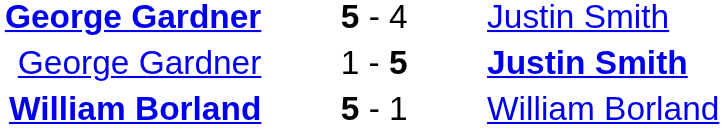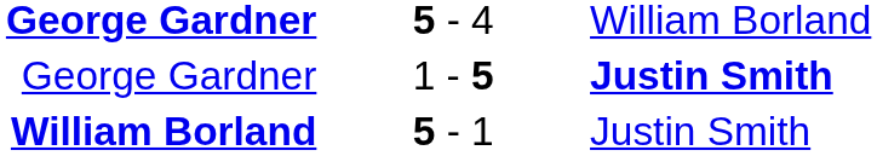 <table style="text-align:center">
 <tr>
 <th width=223></th>
 <th width=100></th>
 <th width=223></th>
 </tr>
 <tr>
 <td align=right><strong><a href='#'>George Gardner</a></strong> </td>
 <td><strong>5</strong> - 4</td>
-<td align=left> <a href='#'>Justin Smith</a></td>
+<td align=left> <a href='#'>William Borland</a></td>
 </tr>
 <tr>
 <td align=right><a href='#'>George Gardner</a> </td>
 <td>1 - <strong>5</strong></td>
 <td align=left> <strong><a href='#'>Justin Smith</a></strong></td>
 </tr>
 <tr>
 <td align=right><strong><a href='#'>William Borland</a></strong> </td>
 <td><strong>5</strong> - 1</td>
-<td align=left> <a href='#'>William Borland</a></td>
+<td align=left> <a href='#'>Justin Smith</a></td>
 </tr>
 </table>
